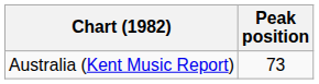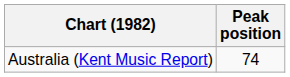 <table class="wikitable">
 <tr>
 <th>Chart (1982)</th>
 <th>Peak<br>position</th>
 </tr>
 <tr>
 <td>Australia (<a href='#'>Kent Music Report</a>)</td>
-<td style="text-align:center;">73</td>
+<td style="text-align:center;">74</td>
 </tr>
 </table>
